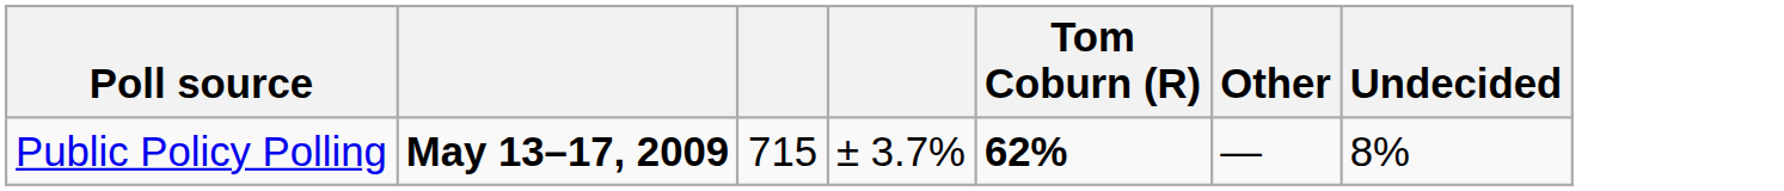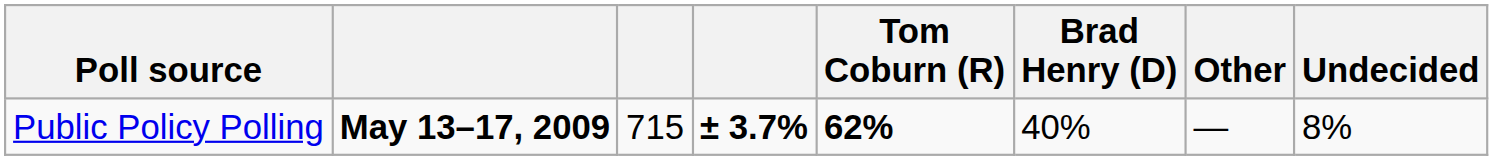 <table class="wikitable">
 <tr valign= bottom>
 <th>Poll source</th>
 <th></th>
 <th></th>
 <th></th>
 <th>Tom<br>Coburn (R)</th>
+<th>Brad<br>Henry (D)</th>
 <th>Other</th>
 <th>Undecided</th>
 </tr>
 <tr>
 <td><a href='#'>Public Policy Polling</a></td>
 <td><strong>May 13–17, 2009</strong></td>
 <td>715</td>
-<td>± 3.7%</td>
+<td><strong>± 3.7%</strong></td>
 <td><strong>62%</strong></td>
+<td>40%</td>
 <td>—</td>
 <td>8%</td>
 </tr>
 </table>
